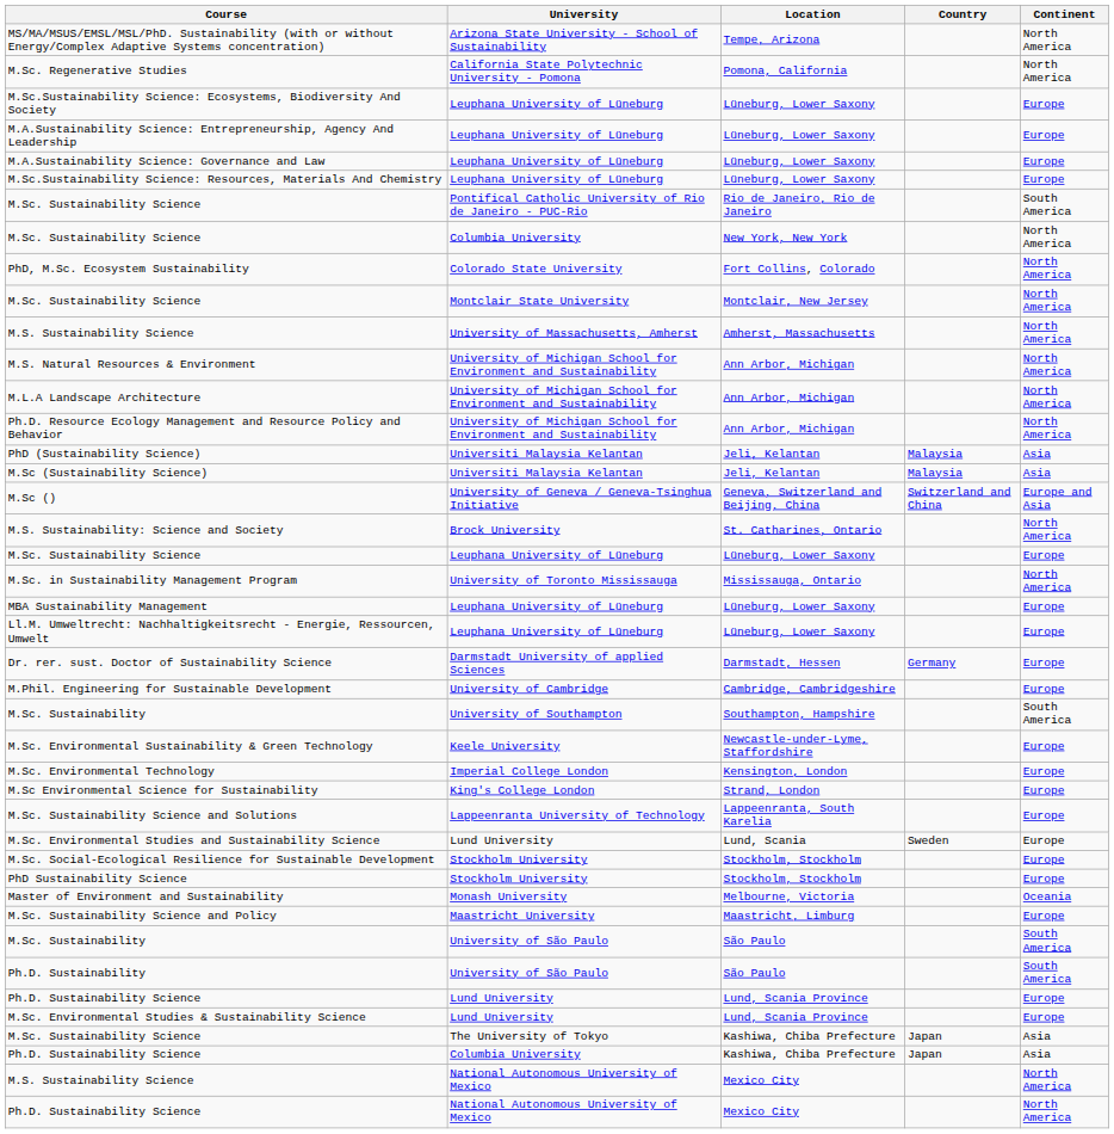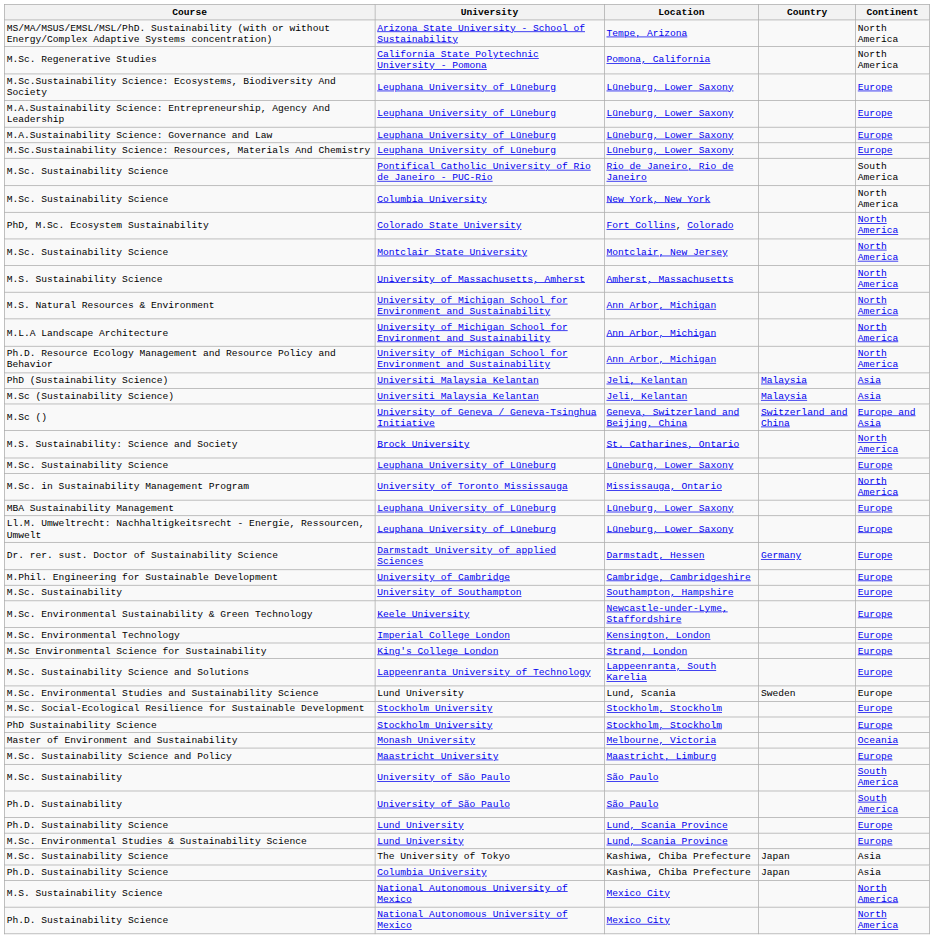 <table class="wikitable sortable">
 <tr>
 <th>Course</th>
 <th>University</th>
 <th>Location</th>
 <th>Country</th>
 <th>Continent</th>
 </tr>
 <tr>
 <td>MS/MA/MSUS/EMSL/MSL/PhD. Sustainability (with or without Energy/Complex Adaptive Systems concentration)</td>
 <td><a href='#'>Arizona State University - School of Sustainability</a></td>
 <td><a href='#'>Tempe, Arizona</a></td>
 <td></td>
 <td>North America</td>
 </tr>
 <tr>
 <td>M.Sc. Regenerative Studies</td>
 <td><a href='#'>California State Polytechnic University - Pomona</a></td>
 <td><a href='#'>Pomona, California</a></td>
 <td></td>
 <td>North America</td>
 </tr>
 <tr>
 <td>M.Sc.Sustainability Science: Ecosystems, Biodiversity And Society</td>
 <td><a href='#'>Leuphana University of Lüneburg</a></td>
 <td><a href='#'>Lüneburg, Lower Saxony</a></td>
 <td></td>
 <td><a href='#'>Europe</a></td>
 </tr>
 <tr>
 <td>M.A.Sustainability Science: Entrepreneurship, Agency And Leadership</td>
 <td><a href='#'>Leuphana University of Lüneburg</a></td>
 <td><a href='#'>Lüneburg, Lower Saxony</a></td>
 <td></td>
 <td><a href='#'>Europe</a></td>
 </tr>
 <tr>
 <td>M.A.Sustainability Science: Governance and Law</td>
 <td><a href='#'>Leuphana University of Lüneburg</a></td>
 <td><a href='#'>Lüneburg, Lower Saxony</a></td>
 <td></td>
 <td><a href='#'>Europe</a></td>
 </tr>
 <tr>
 <td>M.Sc.Sustainability Science: Resources, Materials And Chemistry</td>
 <td><a href='#'>Leuphana University of Lüneburg</a></td>
 <td><a href='#'>Lüneburg, Lower Saxony</a></td>
 <td></td>
 <td><a href='#'>Europe</a></td>
 </tr>
 <tr>
 <td>M.Sc. Sustainability Science</td>
 <td><a href='#'>Pontifical Catholic University of Rio de Janeiro - PUC-Rio</a></td>
 <td><a href='#'>Rio de Janeiro, Rio de Janeiro</a></td>
 <td></td>
 <td>South America</td>
 </tr>
 <tr>
 <td>M.Sc. Sustainability Science</td>
 <td><a href='#'>Columbia University</a></td>
 <td><a href='#'>New York, New York</a></td>
 <td></td>
 <td>North America</td>
 </tr>
 <tr>
 <td>PhD, M.Sc.  Ecosystem Sustainability</td>
 <td><a href='#'>Colorado State University</a></td>
 <td><a href='#'>Fort Collins</a>, <a href='#'>Colorado</a></td>
 <td></td>
 <td><a href='#'>North America</a></td>
 </tr>
 <tr>
 <td>M.Sc. Sustainability Science</td>
 <td><a href='#'>Montclair State University</a></td>
 <td><a href='#'>Montclair, New Jersey</a></td>
 <td></td>
 <td><a href='#'>North America</a></td>
 </tr>
 <tr>
 <td>M.S. Sustainability Science</td>
 <td><a href='#'>University of Massachusetts, Amherst</a></td>
 <td><a href='#'>Amherst, Massachusetts</a></td>
 <td></td>
 <td><a href='#'>North America</a></td>
 </tr>
 <tr>
 <td>M.S. Natural Resources & Environment</td>
 <td><a href='#'>University of Michigan School for Environment and Sustainability</a></td>
 <td><a href='#'>Ann Arbor, Michigan</a></td>
 <td></td>
 <td><a href='#'>North America</a></td>
 </tr>
 <tr>
 <td>M.L.A Landscape Architecture</td>
 <td><a href='#'>University of Michigan School for Environment and Sustainability</a></td>
 <td><a href='#'>Ann Arbor, Michigan</a></td>
 <td></td>
 <td><a href='#'>North America</a></td>
 </tr>
 <tr>
 <td>Ph.D. Resource Ecology Management and Resource Policy and Behavior</td>
 <td><a href='#'>University of Michigan School for Environment and Sustainability</a></td>
 <td><a href='#'>Ann Arbor, Michigan</a></td>
 <td></td>
 <td><a href='#'>North America</a></td>
 </tr>
 <tr>
 <td>PhD (Sustainability Science)</td>
 <td><a href='#'>Universiti Malaysia Kelantan</a></td>
 <td><a href='#'>Jeli, Kelantan</a></td>
 <td><a href='#'>Malaysia</a></td>
 <td><a href='#'>Asia</a></td>
 </tr>
 <tr>
 <td>M.Sc (Sustainability Science)</td>
 <td><a href='#'>Universiti Malaysia Kelantan</a></td>
 <td><a href='#'>Jeli, Kelantan</a></td>
 <td><a href='#'>Malaysia</a></td>
 <td><a href='#'>Asia</a></td>
 </tr>
 <tr>
 <td>M.Sc ()</td>
 <td><a href='#'>University of Geneva / Geneva-Tsinghua Initiative</a></td>
 <td><a href='#'>Geneva, Switzerland and Beijing, China</a></td>
 <td><a href='#'>Switzerland and China</a></td>
 <td><a href='#'>Europe and Asia</a></td>
 </tr>
 <tr>
 <td>M.S. Sustainability: Science and Society</td>
 <td><a href='#'>Brock University</a></td>
 <td><a href='#'>St. Catharines, Ontario</a></td>
 <td></td>
 <td><a href='#'>North America</a></td>
 </tr>
 <tr>
 <td>M.Sc. Sustainability Science</td>
 <td><a href='#'>Leuphana University of Lüneburg</a></td>
 <td><a href='#'>Lüneburg, Lower Saxony</a></td>
 <td></td>
 <td><a href='#'>Europe</a></td>
 </tr>
 <tr>
 <td>M.Sc. in Sustainability Management Program</td>
 <td><a href='#'>University of Toronto Mississauga</a></td>
 <td><a href='#'>Mississauga, Ontario</a></td>
 <td></td>
 <td><a href='#'>North America</a></td>
 </tr>
 <tr>
 <td>MBA Sustainability Management</td>
 <td><a href='#'>Leuphana University of Lüneburg</a></td>
 <td><a href='#'>Lüneburg, Lower Saxony</a></td>
 <td></td>
 <td><a href='#'>Europe</a></td>
 </tr>
 <tr>
 <td>Ll.M. Umweltrecht: Nachhaltigkeitsrecht - Energie, Ressourcen, Umwelt</td>
 <td><a href='#'>Leuphana University of Lüneburg</a></td>
 <td><a href='#'>Lüneburg, Lower Saxony</a></td>
 <td></td>
 <td><a href='#'>Europe</a></td>
 </tr>
 <tr>
 <td>Dr. rer. sust. Doctor of Sustainability Science</td>
 <td><a href='#'>Darmstadt University of applied Sciences</a></td>
 <td><a href='#'>Darmstadt, Hessen</a></td>
 <td><a href='#'>Germany</a></td>
 <td><a href='#'>Europe</a></td>
 </tr>
 <tr>
 <td>M.Phil. Engineering for Sustainable Development</td>
 <td><a href='#'>University of Cambridge</a></td>
 <td><a href='#'>Cambridge, Cambridgeshire</a></td>
 <td></td>
 <td><a href='#'>Europe</a></td>
 </tr>
 <tr>
 <td>M.Sc. Sustainability</td>
 <td><a href='#'>University of Southampton</a></td>
 <td><a href='#'>Southampton, Hampshire</a></td>
 <td></td>
-<td>South America</td>
+<td><a href='#'>Europe</a></td>
 </tr>
 <tr>
 <td>M.Sc. Environmental Sustainability & Green Technology</td>
 <td><a href='#'>Keele University</a></td>
 <td><a href='#'>Newcastle-under-Lyme, Staffordshire</a></td>
 <td></td>
 <td><a href='#'>Europe</a></td>
 </tr>
 <tr>
 <td>M.Sc. Environmental Technology</td>
 <td><a href='#'>Imperial College London</a></td>
 <td><a href='#'>Kensington, London</a></td>
 <td></td>
 <td><a href='#'>Europe</a></td>
 </tr>
 <tr>
 <td>M.Sc Environmental Science for Sustainability</td>
 <td><a href='#'>King's College London</a></td>
 <td><a href='#'>Strand, London</a></td>
 <td></td>
 <td><a href='#'>Europe</a></td>
 </tr>
 <tr>
 <td>M.Sc. Sustainability Science and Solutions</td>
 <td><a href='#'>Lappeenranta University of Technology</a></td>
 <td><a href='#'>Lappeenranta, South Karelia</a></td>
 <td></td>
 <td><a href='#'>Europe</a></td>
 </tr>
 <tr>
 <td>M.Sc. Environmental Studies and Sustainability Science</td>
 <td>Lund University</td>
 <td>Lund, Scania</td>
 <td>Sweden</td>
 <td>Europe</td>
 </tr>
 <tr>
 <td>M.Sc. Social-Ecological Resilience for Sustainable Development</td>
 <td><a href='#'>Stockholm University</a></td>
 <td><a href='#'>Stockholm, Stockholm</a></td>
 <td></td>
 <td><a href='#'>Europe</a></td>
 </tr>
 <tr>
 <td>PhD Sustainability Science</td>
 <td><a href='#'>Stockholm University</a></td>
 <td><a href='#'>Stockholm, Stockholm</a></td>
 <td></td>
 <td><a href='#'>Europe</a></td>
 </tr>
 <tr>
 <td>Master of Environment and Sustainability</td>
 <td><a href='#'>Monash University</a></td>
 <td><a href='#'>Melbourne, Victoria</a></td>
 <td></td>
 <td><a href='#'>Oceania</a></td>
 </tr>
 <tr>
 <td>M.Sc. Sustainability Science and Policy</td>
 <td><a href='#'>Maastricht University</a></td>
 <td><a href='#'>Maastricht, Limburg</a></td>
 <td></td>
 <td><a href='#'>Europe</a></td>
 </tr>
 <tr>
 <td>M.Sc. Sustainability</td>
 <td><a href='#'>University of São Paulo</a></td>
 <td><a href='#'>São Paulo</a></td>
 <td></td>
 <td><a href='#'>South America</a></td>
 </tr>
 <tr>
 <td>Ph.D. Sustainability</td>
 <td><a href='#'>University of São Paulo</a></td>
 <td><a href='#'>São Paulo</a></td>
 <td></td>
 <td><a href='#'>South America</a></td>
 </tr>
 <tr>
 <td>Ph.D. Sustainability Science</td>
 <td><a href='#'>Lund University</a></td>
 <td><a href='#'>Lund, Scania Province</a></td>
 <td></td>
 <td><a href='#'>Europe</a></td>
 </tr>
 <tr>
 <td>M.Sc. Environmental Studies & Sustainability Science</td>
 <td><a href='#'>Lund University</a></td>
 <td><a href='#'>Lund, Scania Province</a></td>
 <td></td>
 <td><a href='#'>Europe</a></td>
 </tr>
 <tr>
 <td>M.Sc. Sustainability Science</td>
 <td>The University of Tokyo</td>
 <td>Kashiwa, Chiba Prefecture</td>
 <td>Japan</td>
 <td>Asia</td>
 </tr>
 <tr>
 <td>Ph.D. Sustainability Science</td>
 <td><a href='#'>Columbia University</a></td>
 <td>Kashiwa, Chiba Prefecture</td>
 <td>Japan</td>
 <td>Asia</td>
 </tr>
 <tr>
 <td>M.S. Sustainability Science</td>
 <td><a href='#'>National Autonomous University of Mexico</a></td>
 <td><a href='#'>Mexico City</a></td>
 <td></td>
 <td><a href='#'>North America</a></td>
 </tr>
 <tr>
 <td>Ph.D. Sustainability Science</td>
 <td><a href='#'>National Autonomous University of Mexico</a></td>
 <td><a href='#'>Mexico City</a></td>
 <td></td>
 <td><a href='#'>North America</a></td>
 </tr>
 </table>
